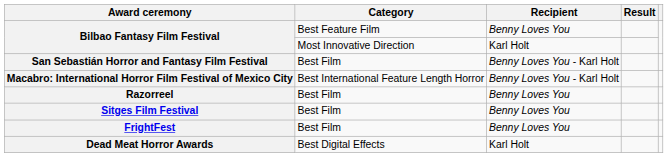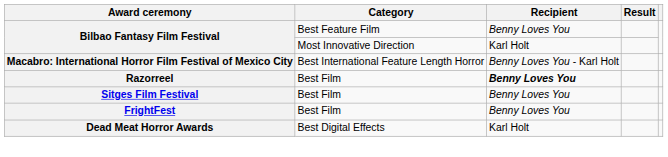 <table class="wikitable plainrowheaders sortable">
 <tr>
 <th scope="col">Award ceremony</th>
 <th scope="col">Category</th>
 <th scope="col">Recipient</th>
 <th scope="col">Result</th>
 <th scope="col" class="unsortable"></th>
 </tr>
 <tr>
 <th scope="row" rowspan=2>Bilbao Fantasy Film Festival</th>
 <td>Best Feature Film</td>
 <td><em>Benny Loves You</em></td>
 <td></td>
 <td rowspan=2></td>
 </tr>
 <tr>
 <td>Most Innovative Direction</td>
 <td>Karl Holt</td>
 <td></td>
 </tr>
 <tr>
-<th scope="row">San Sebastián Horror and Fantasy Film Festival</th>
-<td>Best Film</td>
-<td><em>Benny Loves You</em> - Karl Holt</td>
-<td></td>
-<td></td>
-</tr>
-<tr>
 <th scope="row">Macabro: International Horror Film Festival of Mexico City</th>
 <td>Best International Feature Length Horror</td>
 <td><em>Benny Loves You</em> - Karl Holt</td>
 <td></td>
 <td></td>
 </tr>
 <tr>
 <th scope="row">Razorreel</th>
 <td>Best Film</td>
-<td><em>Benny Loves You</em></td>
+<td><strong><em>Benny Loves You</em></strong></td>
 <td></td>
 <td></td>
 </tr>
 <tr>
 <th scope="row"><a href='#'>Sitges Film Festival</a></th>
 <td>Best Film</td>
 <td><em>Benny Loves You</em></td>
 <td></td>
 <td></td>
 </tr>
 <tr>
 <th scope="row"><a href='#'>FrightFest</a></th>
 <td>Best Film</td>
 <td><em>Benny Loves You</em></td>
 <td></td>
 <td></td>
 </tr>
 <tr>
 <th scope="row">Dead Meat Horror Awards</th>
 <td>Best Digital Effects</td>
 <td>Karl Holt</td>
 <td></td>
 <td></td>
 </tr>
 </table>
